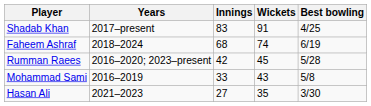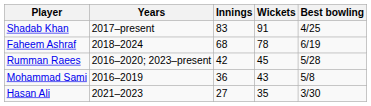 <table class="wikitable">
 <tr>
 <th>Player</th>
 <th>Years</th>
 <th>Innings</th>
 <th>Wickets</th>
 <th>Best bowling</th>
 </tr>
 <tr>
 <td><a href='#'>Shadab Khan</a></td>
 <td>2017–present</td>
 <td>83</td>
 <td>91</td>
 <td>4/25</td>
 </tr>
 <tr>
 <td><a href='#'>Faheem Ashraf</a></td>
 <td>2018–2024</td>
 <td>68</td>
-<td>74</td>
+<td>78</td>
 <td>6/19</td>
 </tr>
 <tr>
 <td><a href='#'>Rumman Raees</a></td>
 <td>2016–2020; 2023–present</td>
 <td>42</td>
 <td>45</td>
 <td>5/28</td>
 </tr>
 <tr>
 <td><a href='#'>Mohammad Sami</a></td>
 <td>2016–2019</td>
-<td>33</td>
+<td>36</td>
 <td>43</td>
 <td>5/8</td>
 </tr>
 <tr>
 <td><a href='#'>Hasan Ali</a></td>
 <td>2021–2023</td>
 <td>27</td>
 <td>35</td>
 <td>3/30</td>
 </tr>
 </table>
